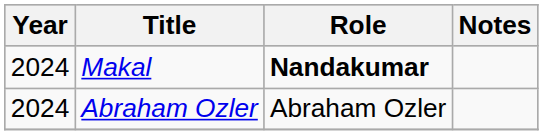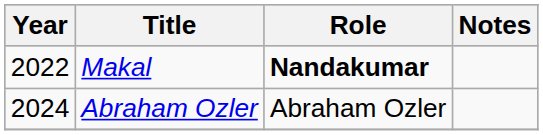 <table class="wikitable sortable">
 <tr>
 <th scope="col">Year</th>
 <th scope="col">Title</th>
 <th scope="col">Role</th>
 <th scope="col" class="unsortable">Notes</th>
 </tr>
 <tr>
-<td>2024</td>
+<td>2022</td>
 <td><em><a href='#'>Makal</a></em></td>
 <td><strong>Nandakumar</strong></td>
 <td></td>
 </tr>
 <tr>
 <td>2024</td>
 <td><em><a href='#'>Abraham Ozler</a></em></td>
 <td>Abraham Ozler</td>
 <td></td>
 </tr>
 <tr>
 </tr>
 </table>
